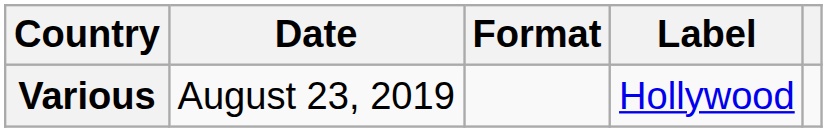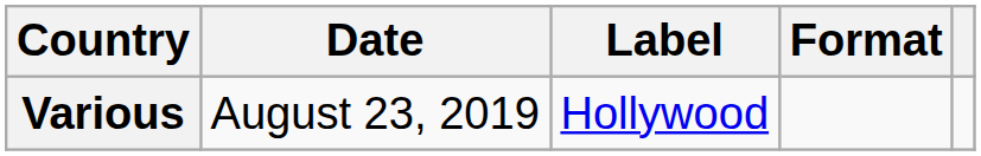 <table class="wikitable plainrowheaders" border="1">
 <tr>
 <th scope="col">Country</th>
 <th scope="col">Date</th>
+<th scope="col">Label</th>
 <th scope="col">Format</th>
-<th scope="col">Label</th>
 <th scope="col"></th>
 </tr>
 <tr>
 <th scope="row">Various</th>
 <td>August 23, 2019</td>
+<td><a href='#'>Hollywood</a></td>
 <td></td>
-<td><a href='#'>Hollywood</a></td>
 <td align="center"></td>
 </tr>
 </table>
